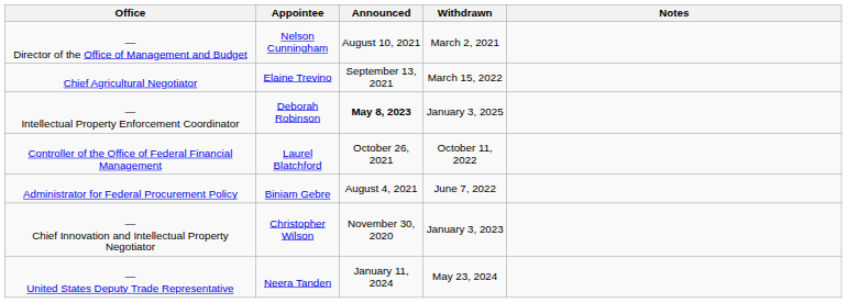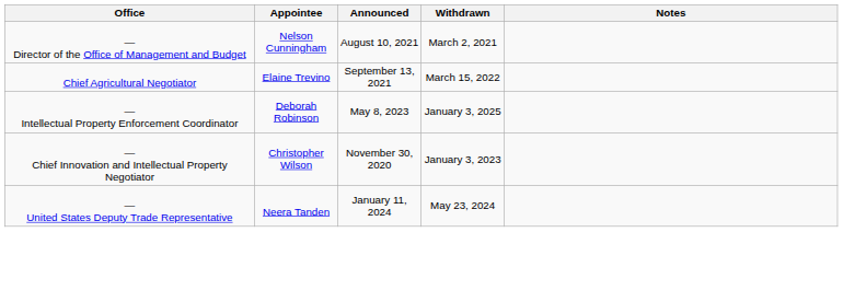 <table class="wikitable sortable" style="text-align:center">
 <tr>
 <th style="width:30%;">Office</th>
 <th style="width:10%;">Appointee</th>
 <th style="width:10%;" data-sort-type="date">Announced</th>
 <th style="width:10%;" data-sort-type="date">Withdrawn</th>
 <th style="width:50%;">Notes</th>
 </tr>
 <tr>
 <td><br>—<br>Director of the <a href='#'>Office of Management and Budget</a></td>
 <td><a href='#'>Nelson Cunningham</a></td>
 <td>August 10, 2021</td>
 <td>March 2, 2021</td>
 <td style="text-align:left; padding:1%;"></td>
 </tr>
 <tr>
 <td><br><a href='#'>Chief Agricultural Negotiator</a></td>
 <td><a href='#'>Elaine Trevino</a></td>
 <td>September 13, 2021</td>
 <td>March 15, 2022</td>
 <td style="text-align:left; padding:1%;"></td>
 </tr>
 <tr>
 <td><br>—<br>Intellectual Property Enforcement Coordinator</td>
 <td><a href='#'>Deborah Robinson</a></td>
-<td><strong>May 8, 2023</strong></td>
+<td>May 8, 2023</td>
 <td>January 3, 2025</td>
-<td style="text-align:left; padding:1%;"></td>
-</tr>
-<tr>
-<td><br><a href='#'>Controller of the Office of Federal Financial Management</a></td>
-<td><br><a href='#'>Laurel Blatchford</a></td>
-<td>October 26, 2021</td>
-<td>October 11, 2022</td>
-<td style="text-align:left; padding:1%;"></td>
-</tr>
-<tr>
-<td><br><a href='#'>Administrator for Federal Procurement Policy</a></td>
-<td><br><a href='#'>Biniam Gebre</a></td>
-<td>August 4, 2021</td>
-<td>June 7, 2022</td>
 <td style="text-align:left; padding:1%;"></td>
 </tr>
 <tr>
 <td><br>—<br>Chief Innovation and Intellectual Property Negotiator</td>
 <td><a href='#'>Christopher Wilson</a></td>
 <td>November 30, 2020</td>
 <td>January 3, 2023</td>
 <td style="text-align:left; padding:1%;"></td>
 </tr>
 <tr>
 <td><br>—<br><a href='#'>United States Deputy Trade Representative</a></td>
 <td><br><a href='#'>Neera Tanden</a></td>
 <td>January 11, 2024</td>
 <td>May 23, 2024</td>
 <td style="text-align:left; padding:1%;"></td>
 </tr>
 </table>
